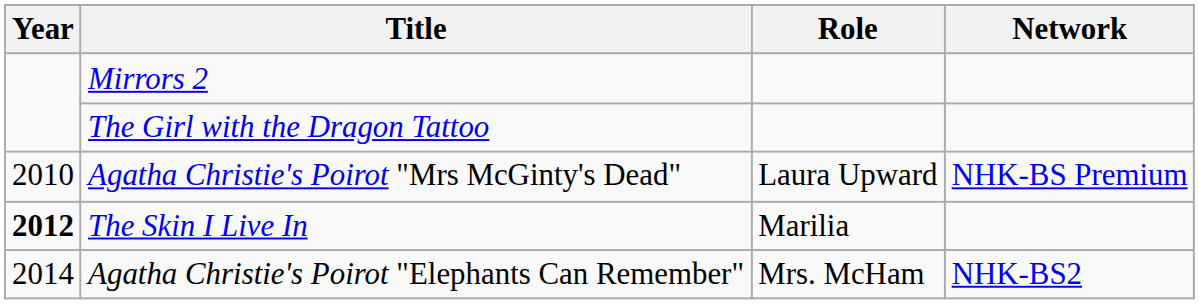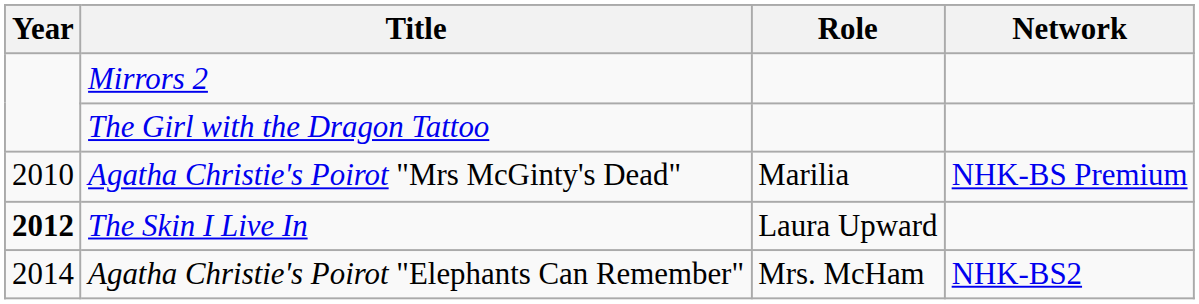 <table class="wikitable">
 <tr>
 <th>Year</th>
 <th>Title</th>
 <th>Role</th>
 <th>Network</th>
 </tr>
 <tr>
 <td rowspan="2"></td>
 <td><em><a href='#'>Mirrors 2</a></em></td>
 <td></td>
 <td></td>
 </tr>
 <tr>
 <td><em><a href='#'>The Girl with the Dragon Tattoo</a></em></td>
 <td></td>
 <td></td>
 </tr>
 <tr>
 <td>2010</td>
 <td><em><a href='#'>Agatha Christie's Poirot</a></em> "Mrs McGinty's Dead"</td>
-<td>Laura Upward</td>
+<td>Marilia</td>
 <td><a href='#'>NHK-BS Premium</a></td>
 </tr>
 <tr>
 <td><strong>2012</strong></td>
 <td><em><a href='#'>The Skin I Live In</a></em></td>
-<td>Marilia</td>
+<td>Laura Upward</td>
 <td></td>
 </tr>
 <tr>
 <td>2014</td>
 <td><em>Agatha Christie's Poirot</em> "Elephants Can Remember"</td>
 <td>Mrs. McHam</td>
 <td><a href='#'>NHK-BS2</a></td>
 </tr>
 </table>
